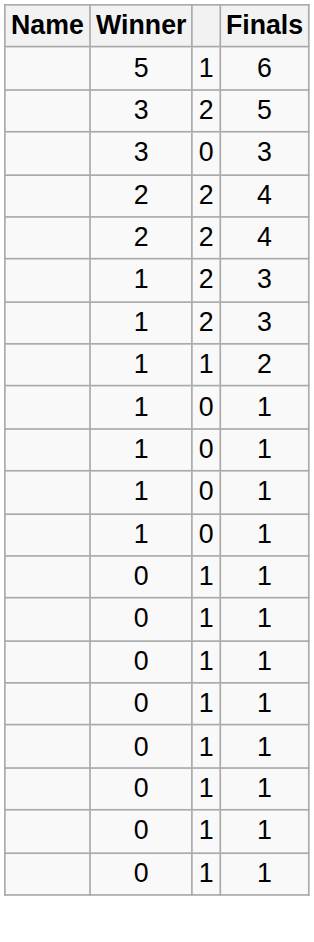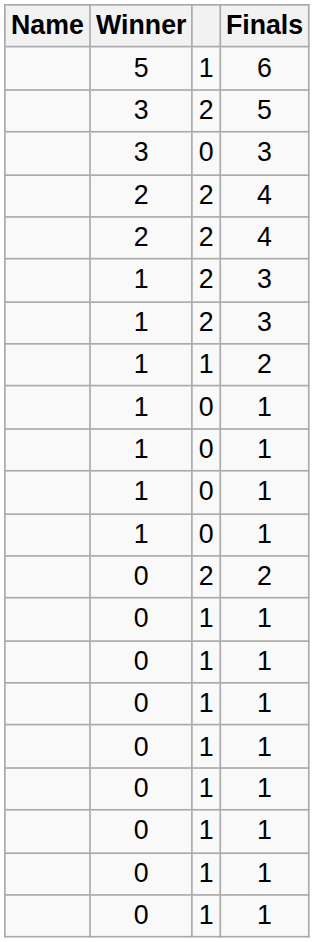 <table class="wikitable sortable" style="font-size:100%; text-align: center;">
 <tr>
 <th>Name</th>
 <th>Winner</th>
 <th></th>
 <th>Finals</th>
 </tr>
 <tr>
 <td align=left></td>
 <td>5</td>
 <td>1</td>
 <td>6</td>
 </tr>
 <tr>
 <td align=left></td>
 <td>3</td>
 <td>2</td>
 <td>5</td>
 </tr>
 <tr>
 <td align=left></td>
 <td>3</td>
 <td>0</td>
 <td>3</td>
 </tr>
 <tr>
 <td align=left></td>
 <td>2</td>
 <td>2</td>
 <td>4</td>
 </tr>
 <tr>
 <td align=left></td>
 <td>2</td>
 <td>2</td>
 <td>4</td>
 </tr>
 <tr>
 <td align=left></td>
 <td>1</td>
 <td>2</td>
 <td>3</td>
 </tr>
 <tr>
 <td align=left></td>
 <td>1</td>
 <td>2</td>
 <td>3</td>
 </tr>
 <tr>
 <td align=left></td>
 <td>1</td>
 <td>1</td>
 <td>2</td>
 </tr>
 <tr>
 <td align=left></td>
 <td>1</td>
 <td>0</td>
 <td>1</td>
 </tr>
 <tr>
 <td align=left></td>
 <td>1</td>
 <td>0</td>
 <td>1</td>
 </tr>
 <tr>
 <td align=left></td>
 <td>1</td>
 <td>0</td>
 <td>1</td>
 </tr>
 <tr>
 <td align=left></td>
 <td>1</td>
 <td>0</td>
 <td>1</td>
 </tr>
 <tr>
 <td align=left></td>
 <td>0</td>
+<td>2</td>
+<td>2</td>
+</tr>
+<tr>
+<td align=left></td>
+<td>0</td>
 <td>1</td>
 <td>1</td>
 </tr>
 <tr>
 <td align=left></td>
 <td>0</td>
 <td>1</td>
 <td>1</td>
 </tr>
 <tr>
 <td align=left></td>
 <td>0</td>
 <td>1</td>
 <td>1</td>
 </tr>
 <tr>
 <td align=left></td>
 <td>0</td>
 <td>1</td>
 <td>1</td>
 </tr>
 <tr>
 <td align=left></td>
 <td>0</td>
 <td>1</td>
 <td>1</td>
 </tr>
 <tr>
 <td align=left></td>
 <td>0</td>
 <td>1</td>
 <td>1</td>
 </tr>
 <tr>
 <td align=left></td>
 <td>0</td>
 <td>1</td>
 <td>1</td>
 </tr>
 <tr>
 <td align=left></td>
 <td>0</td>
 <td>1</td>
 <td>1</td>
 </tr>
 </table>
